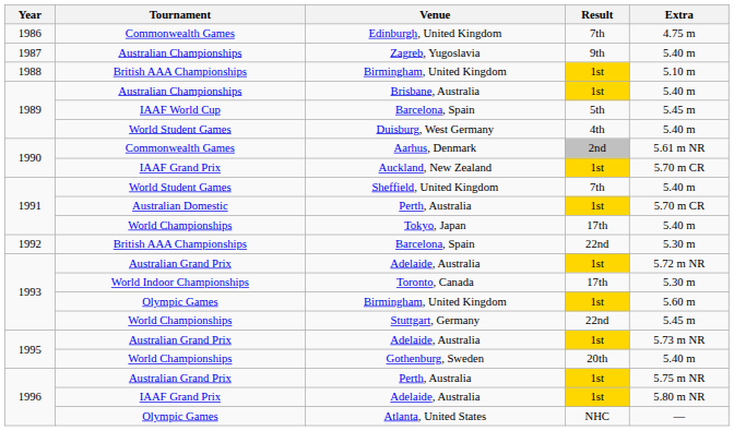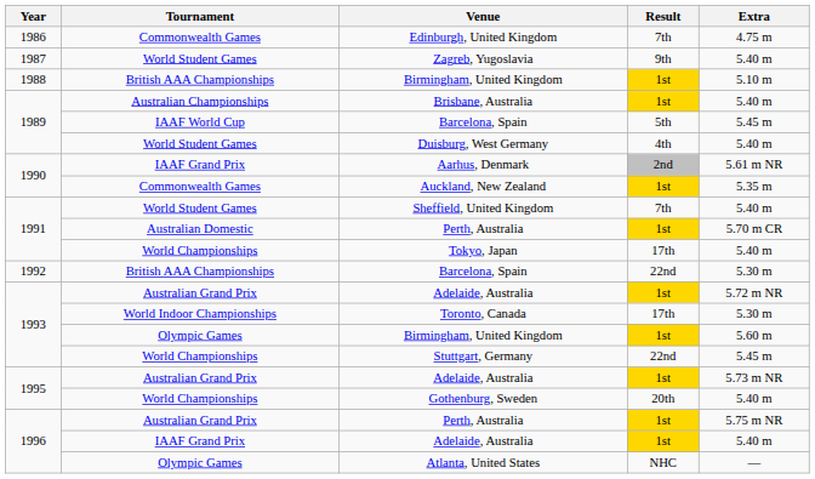 <table class="wikitable" style=" text-align:center; font-size:95%;" width="75%">
 <tr>
 <th>Year</th>
 <th>Tournament</th>
 <th>Venue</th>
 <th>Result</th>
 <th>Extra</th>
 </tr>
 <tr>
 <td>1986</td>
 <td><a href='#'>Commonwealth Games</a></td>
 <td><a href='#'>Edinburgh</a>, United Kingdom</td>
 <td>7th</td>
 <td>4.75 m</td>
 </tr>
 <tr>
 <td>1987</td>
-<td><a href='#'>Australian Championships</a></td>
+<td><a href='#'>World Student Games</a></td>
 <td><a href='#'>Zagreb</a>, Yugoslavia</td>
 <td>9th</td>
 <td>5.40 m</td>
 </tr>
 <tr>
 <td>1988</td>
 <td><a href='#'>British AAA Championships</a></td>
 <td><a href='#'>Birmingham</a>, United Kingdom</td>
 <td bgcolor="gold">1st</td>
 <td>5.10 m</td>
 </tr>
 <tr>
 <td rowspan=3>1989</td>
 <td><a href='#'>Australian Championships</a></td>
 <td><a href='#'>Brisbane</a>, Australia</td>
 <td bgcolor="gold">1st</td>
 <td>5.40 m</td>
 </tr>
 <tr>
 <td><a href='#'>IAAF World Cup</a></td>
 <td><a href='#'>Barcelona</a>, Spain</td>
 <td>5th</td>
 <td>5.45 m</td>
 </tr>
 <tr>
 <td><a href='#'>World Student Games</a></td>
 <td><a href='#'>Duisburg</a>, West Germany</td>
 <td>4th</td>
 <td>5.40 m</td>
 </tr>
 <tr>
 <td rowspan=2>1990</td>
-<td><a href='#'>Commonwealth Games</a></td>
+<td><a href='#'>IAAF Grand Prix</a></td>
 <td><a href='#'>Aarhus</a>, Denmark</td>
 <td bgcolor="silver">2nd</td>
 <td>5.61 m NR</td>
 </tr>
 <tr>
-<td><a href='#'>IAAF Grand Prix</a></td>
+<td><a href='#'>Commonwealth Games</a></td>
 <td><a href='#'>Auckland</a>, New Zealand</td>
 <td bgcolor="gold">1st</td>
-<td>5.70 m CR</td>
+<td>5.35 m</td>
 </tr>
 <tr>
 <td rowspan=3>1991</td>
 <td><a href='#'>World Student Games</a></td>
 <td><a href='#'>Sheffield</a>, United Kingdom</td>
 <td>7th</td>
 <td>5.40 m</td>
 </tr>
 <tr>
 <td><a href='#'>Australian Domestic</a></td>
 <td><a href='#'>Perth</a>, Australia</td>
 <td bgcolor="gold">1st</td>
 <td>5.70 m CR</td>
 </tr>
 <tr>
 <td><a href='#'>World Championships</a></td>
 <td><a href='#'>Tokyo</a>, Japan</td>
 <td>17th</td>
 <td>5.40 m</td>
 </tr>
 <tr>
 <td>1992</td>
 <td><a href='#'>British AAA Championships</a></td>
 <td><a href='#'>Barcelona</a>, Spain</td>
 <td>22nd</td>
 <td>5.30 m</td>
 </tr>
 <tr>
 <td rowspan=4>1993</td>
 <td><a href='#'>Australian Grand Prix</a></td>
 <td><a href='#'>Adelaide</a>, Australia</td>
 <td bgcolor="gold">1st</td>
 <td>5.72 m NR</td>
 </tr>
 <tr>
 <td><a href='#'>World Indoor Championships</a></td>
 <td><a href='#'>Toronto</a>, Canada</td>
 <td>17th</td>
 <td>5.30 m</td>
 </tr>
 <tr>
 <td><a href='#'>Olympic Games</a></td>
 <td><a href='#'>Birmingham</a>, United Kingdom</td>
 <td bgcolor="gold">1st</td>
 <td>5.60 m</td>
 </tr>
 <tr>
 <td><a href='#'>World Championships</a></td>
 <td><a href='#'>Stuttgart</a>, Germany</td>
 <td>22nd</td>
 <td>5.45 m</td>
 </tr>
 <tr>
 <td rowspan=2>1995</td>
 <td><a href='#'>Australian Grand Prix</a></td>
 <td><a href='#'>Adelaide</a>, Australia</td>
 <td bgcolor="gold">1st</td>
 <td>5.73 m NR</td>
 </tr>
 <tr>
 <td><a href='#'>World Championships</a></td>
 <td><a href='#'>Gothenburg</a>, Sweden</td>
 <td>20th</td>
 <td>5.40 m</td>
 </tr>
 <tr>
 <td rowspan=3>1996</td>
 <td><a href='#'>Australian Grand Prix</a></td>
 <td><a href='#'>Perth</a>, Australia</td>
 <td bgcolor="gold">1st</td>
 <td>5.75 m NR</td>
 </tr>
 <tr>
 <td><a href='#'>IAAF Grand Prix</a></td>
 <td><a href='#'>Adelaide</a>, Australia</td>
 <td bgcolor="gold">1st</td>
-<td>5.80 m NR</td>
+<td>5.40 m</td>
 </tr>
 <tr>
 <td><a href='#'>Olympic Games</a></td>
 <td><a href='#'>Atlanta</a>, United States</td>
 <td>NHC</td>
 <td>—</td>
 </tr>
 </table>
